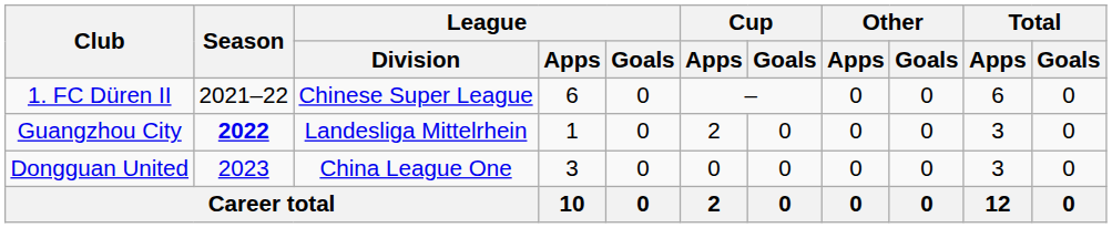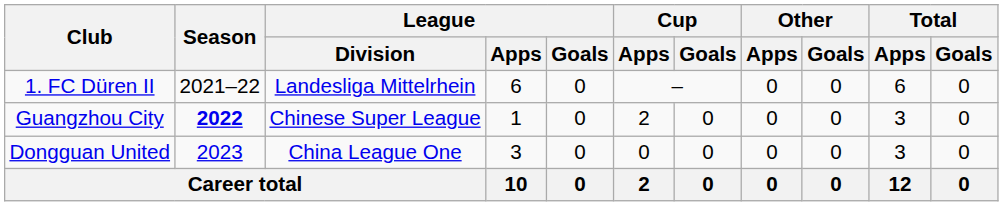 <table class=wikitable style=text-align:center>
 <tr>
 <th rowspan="2">Club</th>
 <th rowspan="2">Season</th>
 <th colspan="3">League</th>
 <th colspan="2">Cup</th>
 <th colspan="2">Other</th>
 <th colspan="2">Total</th>
 </tr>
 <tr>
 <th>Division</th>
 <th>Apps</th>
 <th>Goals</th>
 <th>Apps</th>
 <th>Goals</th>
 <th>Apps</th>
 <th>Goals</th>
 <th>Apps</th>
 <th>Goals</th>
 </tr>
 <tr>
 <td><a href='#'>1. FC Düren II</a></td>
 <td>2021–22</td>
-<td><a href='#'>Chinese Super League</a></td>
+<td><a href='#'>Landesliga Mittelrhein</a></td>
 <td>6</td>
 <td>0</td>
 <td colspan="2">–</td>
 <td>0</td>
 <td>0</td>
 <td>6</td>
 <td>0</td>
 </tr>
 <tr>
 <td><a href='#'>Guangzhou City</a></td>
 <td><strong><a href='#'>2022</a></strong></td>
-<td><a href='#'>Landesliga Mittelrhein</a></td>
+<td><a href='#'>Chinese Super League</a></td>
 <td>1</td>
 <td>0</td>
 <td>2</td>
 <td>0</td>
 <td>0</td>
 <td>0</td>
 <td>3</td>
 <td>0</td>
 </tr>
 <tr>
 <td><a href='#'>Dongguan United</a></td>
 <td><a href='#'>2023</a></td>
 <td><a href='#'>China League One</a></td>
 <td>3</td>
 <td>0</td>
 <td>0</td>
 <td>0</td>
 <td>0</td>
 <td>0</td>
 <td>3</td>
 <td>0</td>
 </tr>
 <tr>
 <th colspan=3>Career total</th>
 <th>10</th>
 <th>0</th>
 <th>2</th>
 <th>0</th>
 <th>0</th>
 <th>0</th>
 <th>12</th>
 <th>0</th>
 </tr>
 </table>
